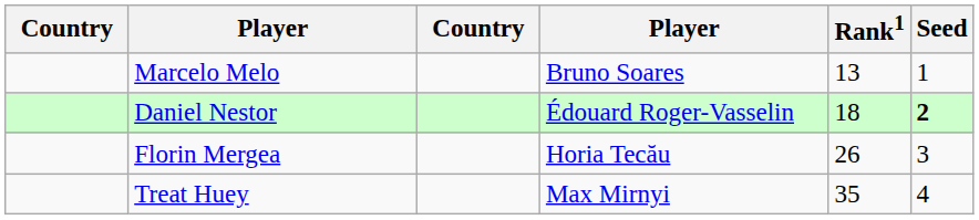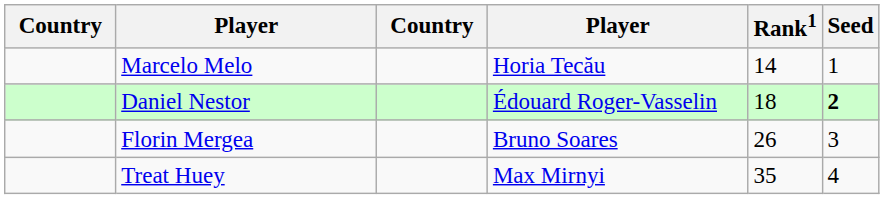 <table class="sortable wikitable">
 <tr>
 <th width="70">Country</th>
 <th width="175">Player</th>
 <th width="70">Country</th>
 <th width="175">Player</th>
 <th>Rank<sup>1</sup></th>
 <th>Seed</th>
 </tr>
 <tr>
 <td></td>
 <td><a href='#'>Marcelo Melo</a></td>
 <td></td>
-<td><a href='#'>Bruno Soares</a></td>
-<td>13</td>
+<td><a href='#'>Horia Tecău</a></td>
+<td>14</td>
 <td>1</td>
 </tr>
 <tr style="background:#cfc;">
 <td></td>
 <td><a href='#'>Daniel Nestor</a></td>
 <td></td>
 <td><a href='#'>Édouard Roger-Vasselin</a></td>
 <td>18</td>
 <td><strong>2</strong></td>
 </tr>
 <tr>
 <td></td>
 <td><a href='#'>Florin Mergea</a></td>
 <td></td>
-<td><a href='#'>Horia Tecău</a></td>
+<td><a href='#'>Bruno Soares</a></td>
 <td>26</td>
 <td>3</td>
 </tr>
 <tr>
 <td></td>
 <td><a href='#'>Treat Huey</a></td>
 <td></td>
 <td><a href='#'>Max Mirnyi</a></td>
 <td>35</td>
 <td>4</td>
 </tr>
 </table>
